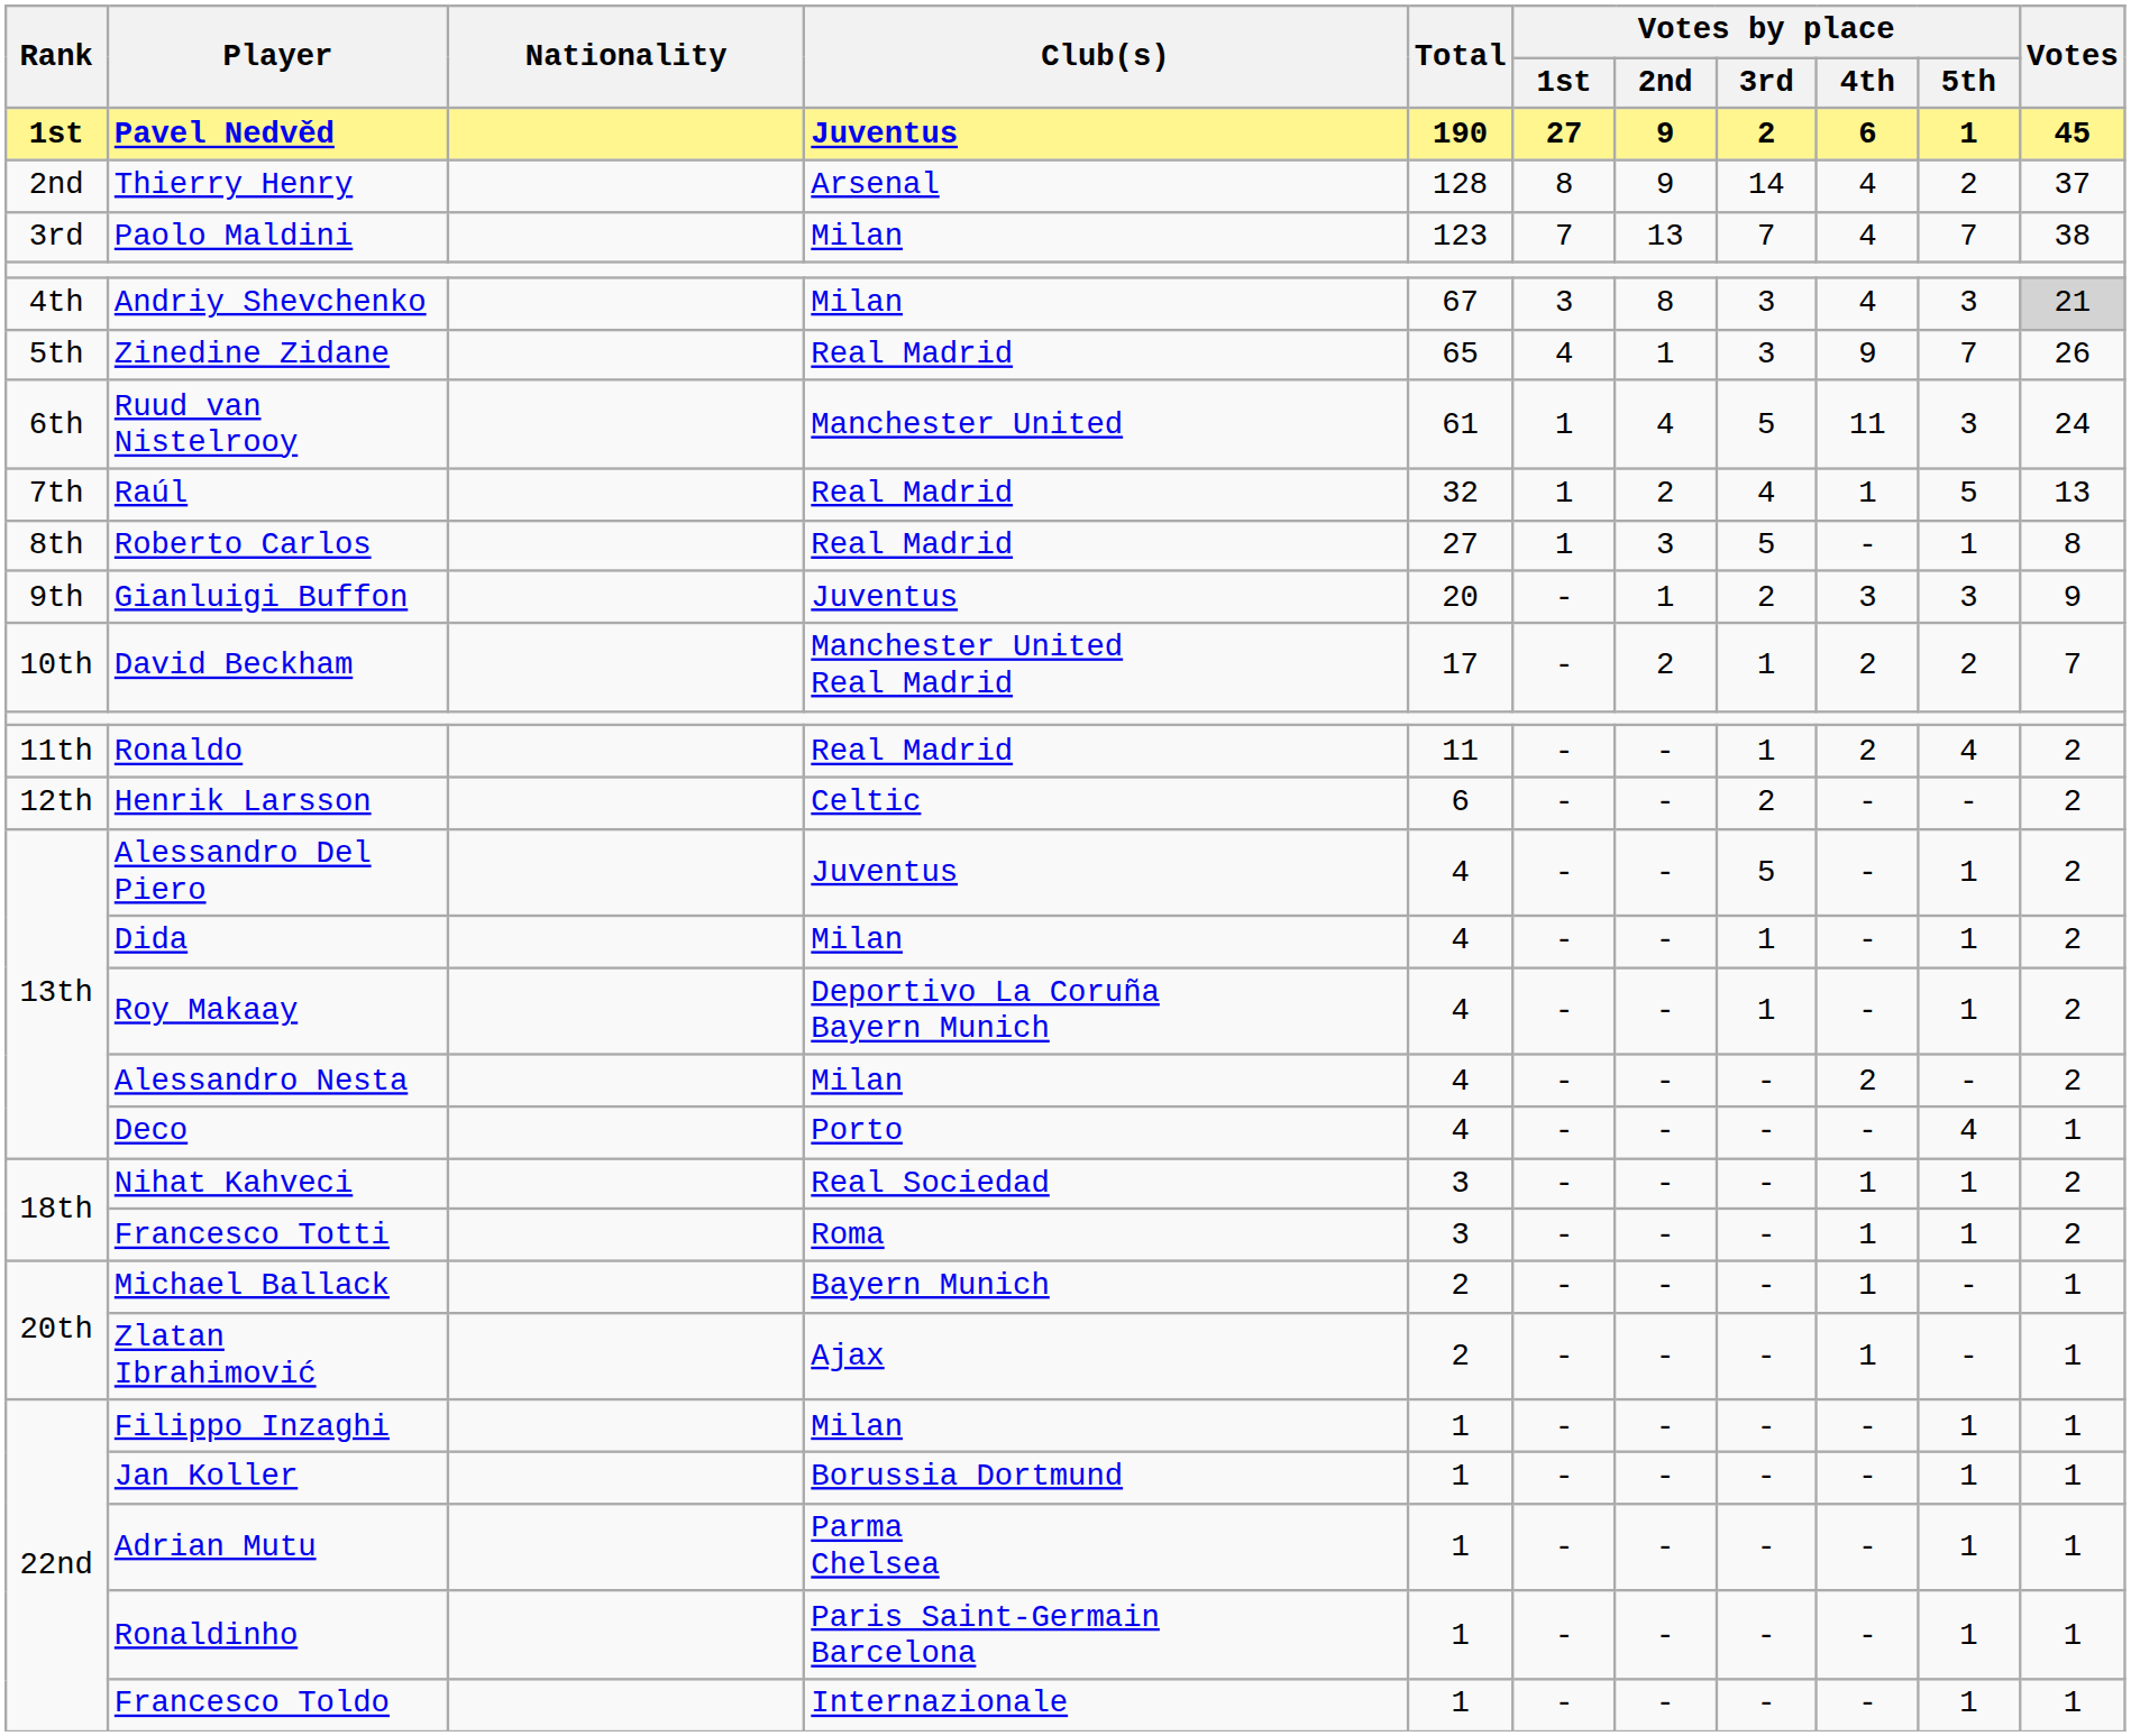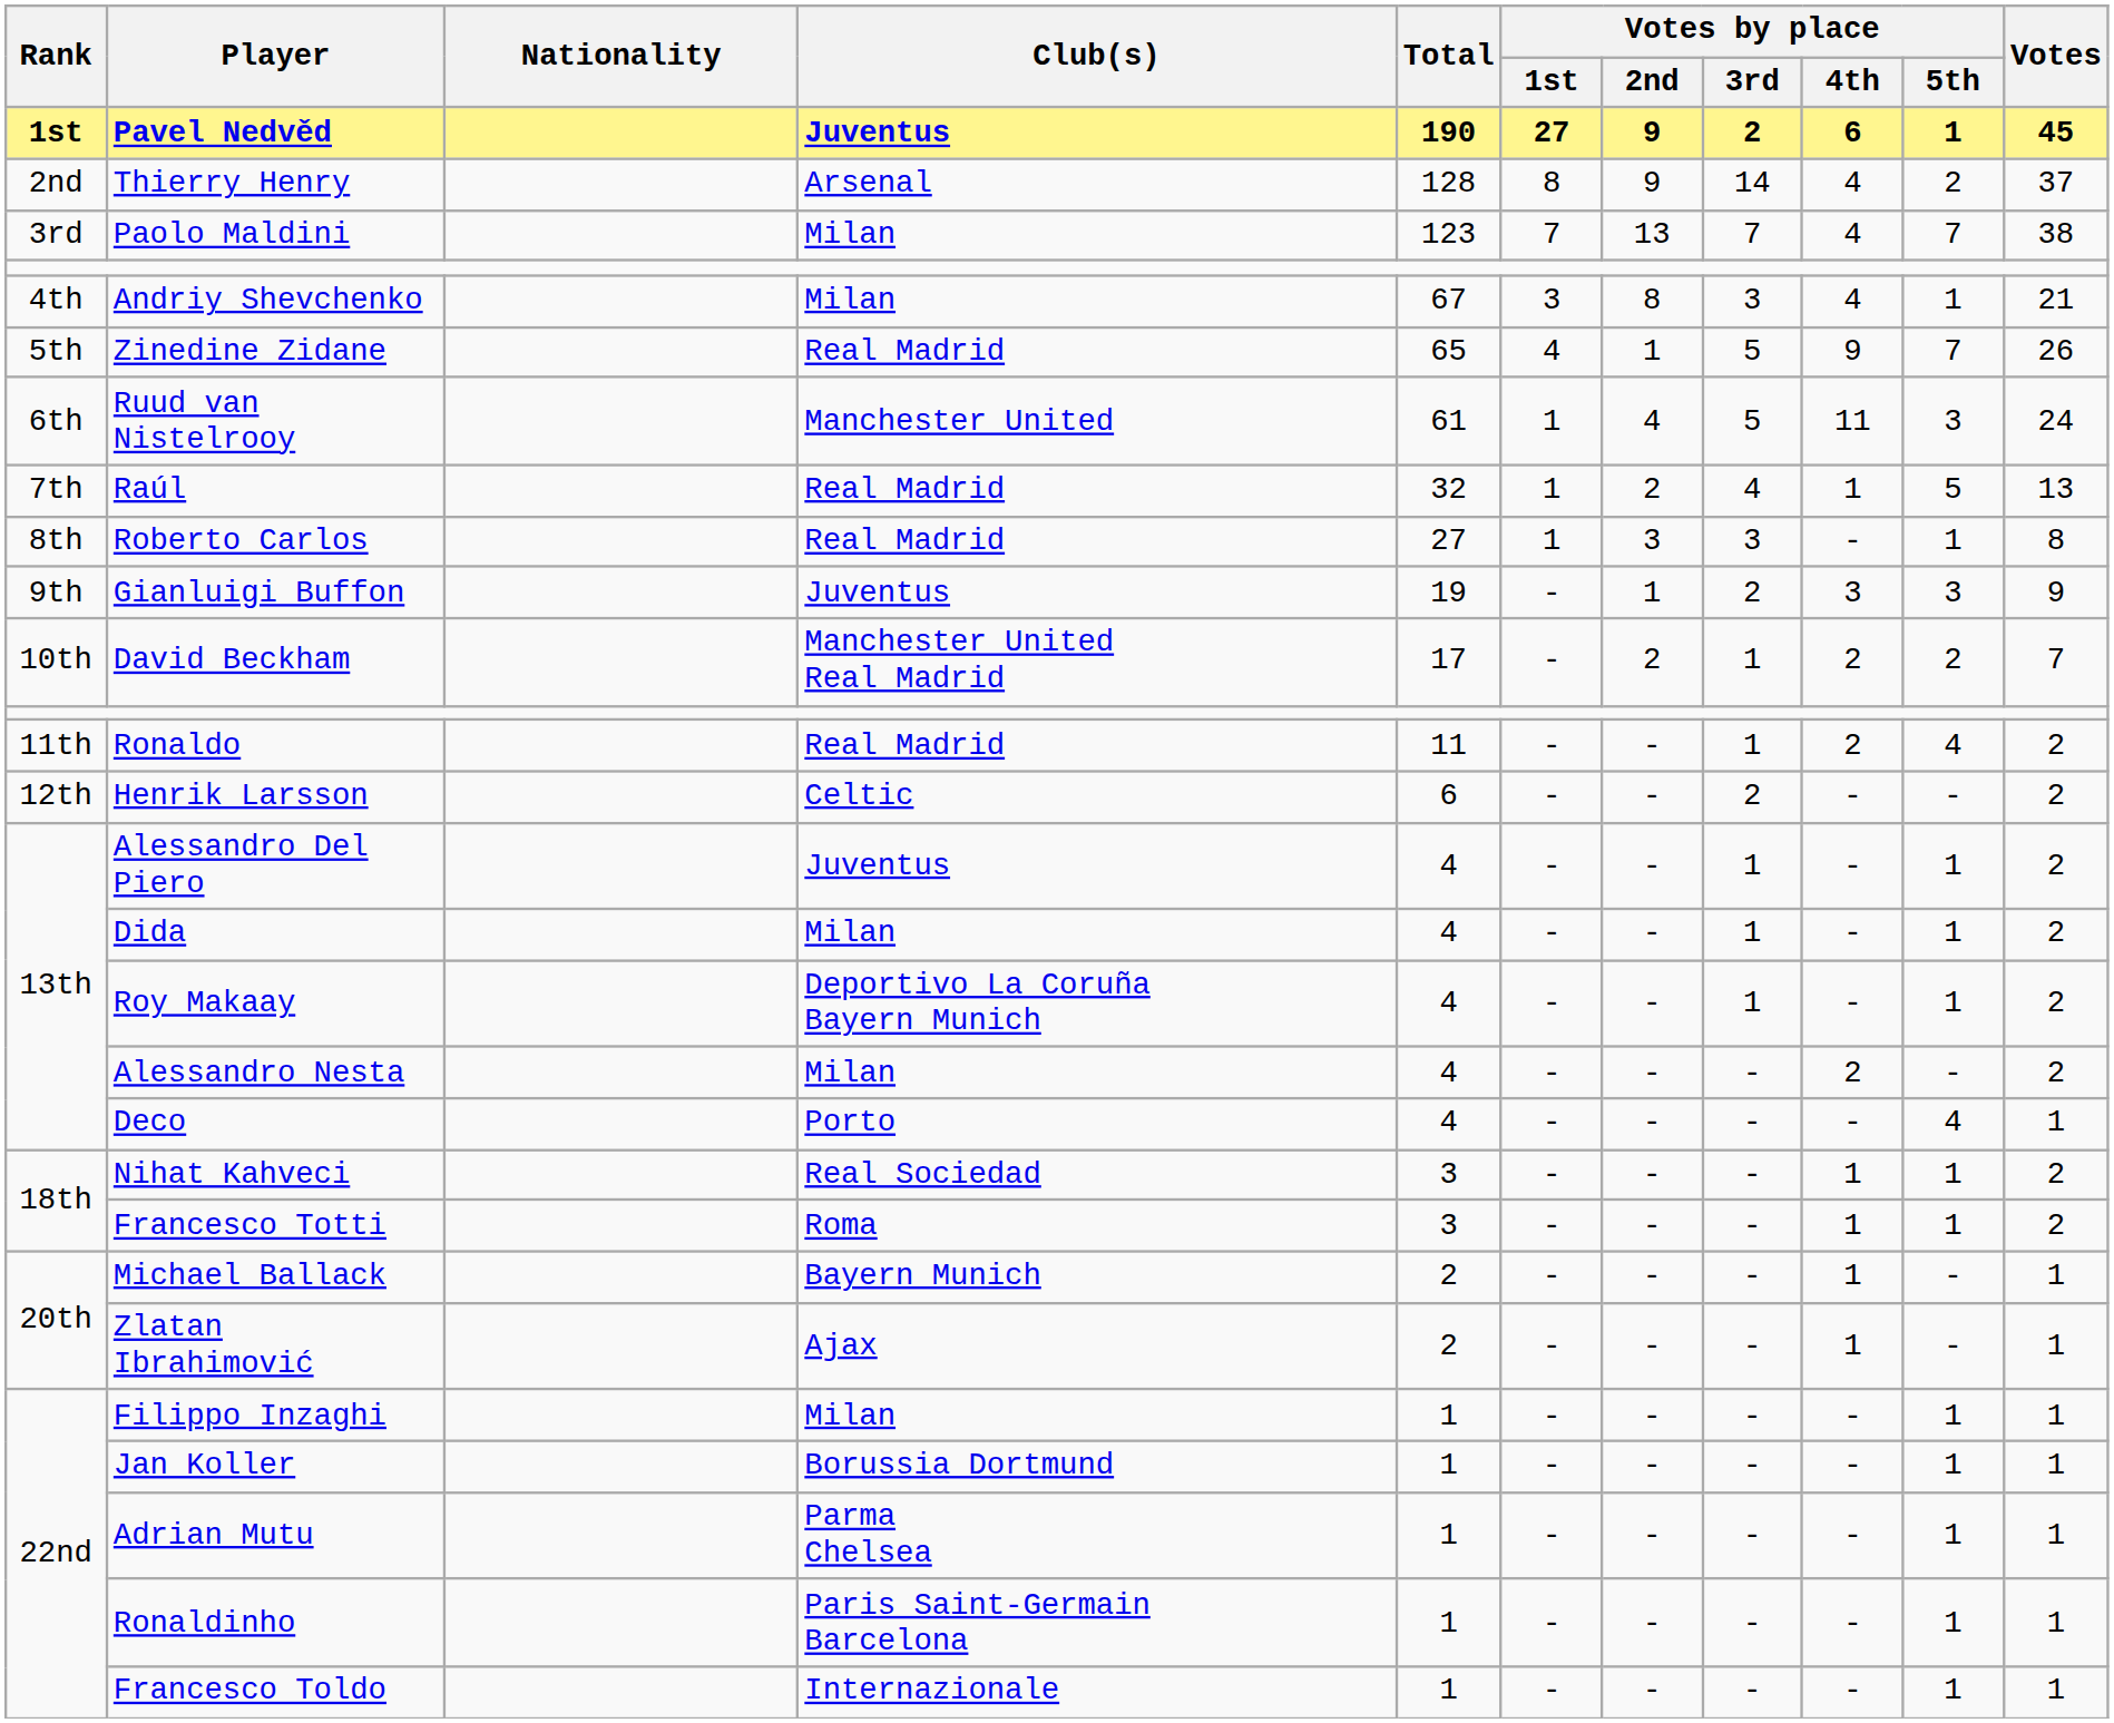 <table class="wikitable" style="font-size: 90%; text-align: center;">
 <tr>
 <th rowspan="2" style="width:33px;">Rank</th>
 <th rowspan="2" style="width:125px;">Player</th>
 <th rowspan="2" style="width:130px;">Nationality</th>
 <th rowspan="2" style="width:225px;">Club(s)</th>
 <th rowspan="2" style="width:33px;">Total</th>
 <th colspan="5">Votes by place</th>
 <th rowspan="2" style="width:33px;">Votes</th>
 </tr>
 <tr>
 <th style="width:33px;">1st</th>
 <th style="width:33px;">2nd</th>
 <th style="width:33px;">3rd</th>
 <th style="width:33px;">4th</th>
 <th style="width:33px;">5th</th>
 </tr>
 <tr style="background-color: #FFF68F; font-weight: bold;">
 <td>1st</td>
 <td align="left"><a href='#'>Pavel Nedvěd</a></td>
 <td align="left"></td>
 <td align="left"> <a href='#'>Juventus</a></td>
 <td>190</td>
 <td>27</td>
 <td>9</td>
 <td>2</td>
 <td>6</td>
 <td>1</td>
 <td>45</td>
 </tr>
 <tr>
 <td>2nd</td>
 <td align="left"><a href='#'>Thierry Henry</a></td>
 <td align="left"></td>
 <td align="left"> <a href='#'>Arsenal</a></td>
 <td>128</td>
 <td>8</td>
 <td>9</td>
 <td>14</td>
 <td>4</td>
 <td>2</td>
 <td>37</td>
 </tr>
 <tr>
 <td>3rd</td>
 <td align="left"><a href='#'>Paolo Maldini</a></td>
 <td align="left"></td>
 <td align="left"> <a href='#'>Milan</a></td>
 <td>123</td>
 <td>7</td>
 <td>13</td>
 <td>7</td>
 <td>4</td>
 <td>7</td>
 <td>38</td>
 </tr>
 <tr>
 <td colspan="11"></td>
 </tr>
 <tr>
 <td>4th</td>
 <td align="left"><a href='#'>Andriy Shevchenko</a></td>
 <td align="left"></td>
 <td align="left"> <a href='#'>Milan</a></td>
 <td>67</td>
 <td>3</td>
 <td>8</td>
 <td>3</td>
 <td>4</td>
-<td>3</td>
-<td style="background: lightgrey;">21</td>
+<td>1</td>
+<td>21</td>
 </tr>
 <tr>
 <td>5th</td>
 <td align="left"><a href='#'>Zinedine Zidane</a></td>
 <td align="left"></td>
 <td align="left"> <a href='#'>Real Madrid</a></td>
 <td>65</td>
 <td>4</td>
 <td>1</td>
-<td>3</td>
+<td>5</td>
 <td>9</td>
 <td>7</td>
 <td>26</td>
 </tr>
 <tr>
 <td>6th</td>
 <td align="left"><a href='#'>Ruud van Nistelrooy</a></td>
 <td align="left"></td>
 <td align="left"> <a href='#'>Manchester United</a></td>
 <td>61</td>
 <td>1</td>
 <td>4</td>
 <td>5</td>
 <td>11</td>
 <td>3</td>
 <td>24</td>
 </tr>
 <tr>
 <td>7th</td>
 <td align="left"><a href='#'>Raúl</a></td>
 <td align="left"></td>
 <td align="left"> <a href='#'>Real Madrid</a></td>
 <td>32</td>
 <td>1</td>
 <td>2</td>
 <td>4</td>
 <td>1</td>
 <td>5</td>
 <td>13</td>
 </tr>
 <tr>
 <td>8th</td>
 <td align="left"><a href='#'>Roberto Carlos</a></td>
 <td align="left"></td>
 <td align="left"> <a href='#'>Real Madrid</a></td>
 <td>27</td>
 <td>1</td>
 <td>3</td>
-<td>5</td>
+<td>3</td>
 <td>-</td>
 <td>1</td>
 <td>8</td>
 </tr>
 <tr>
 <td>9th</td>
 <td align="left"><a href='#'>Gianluigi Buffon</a></td>
 <td align="left"></td>
 <td align="left"> <a href='#'>Juventus</a></td>
-<td>20</td>
+<td>19</td>
 <td>-</td>
 <td>1</td>
 <td>2</td>
 <td>3</td>
 <td>3</td>
 <td>9</td>
 </tr>
 <tr>
 <td>10th</td>
 <td align="left"><a href='#'>David Beckham</a></td>
 <td align="left"></td>
 <td align="left"> <a href='#'>Manchester United</a><br> <a href='#'>Real Madrid</a></td>
 <td>17</td>
 <td>-</td>
 <td>2</td>
 <td>1</td>
 <td>2</td>
 <td>2</td>
 <td>7</td>
 </tr>
 <tr>
 <td colspan="11"></td>
 </tr>
 <tr>
 <td>11th</td>
 <td align="left"><a href='#'>Ronaldo</a></td>
 <td align="left"></td>
 <td align="left"> <a href='#'>Real Madrid</a></td>
 <td>11</td>
 <td>-</td>
 <td>-</td>
 <td>1</td>
 <td>2</td>
 <td>4</td>
 <td>2</td>
 </tr>
 <tr>
 <td>12th</td>
 <td align="left"><a href='#'>Henrik Larsson</a></td>
 <td align="left"></td>
 <td align="left"> <a href='#'>Celtic</a></td>
 <td>6</td>
 <td>-</td>
 <td>-</td>
 <td>2</td>
 <td>-</td>
 <td>-</td>
 <td>2</td>
 </tr>
 <tr>
 <td rowspan="5">13th</td>
 <td align="left"><a href='#'>Alessandro Del Piero</a></td>
 <td align="left"></td>
 <td align="left"> <a href='#'>Juventus</a></td>
 <td>4</td>
 <td>-</td>
 <td>-</td>
-<td>5</td>
+<td>1</td>
 <td>-</td>
 <td>1</td>
 <td>2</td>
 </tr>
 <tr>
 <td align="left"><a href='#'>Dida</a></td>
 <td align="left"></td>
 <td align="left"> <a href='#'>Milan</a></td>
 <td>4</td>
 <td>-</td>
 <td>-</td>
 <td>1</td>
 <td>-</td>
 <td>1</td>
 <td>2</td>
 </tr>
 <tr>
 <td align="left"><a href='#'>Roy Makaay</a></td>
 <td align="left"></td>
 <td align="left"> <a href='#'>Deportivo La Coruña</a><br> <a href='#'>Bayern Munich</a></td>
 <td>4</td>
 <td>-</td>
 <td>-</td>
 <td>1</td>
 <td>-</td>
 <td>1</td>
 <td>2</td>
 </tr>
 <tr>
 <td align="left"><a href='#'>Alessandro Nesta</a></td>
 <td align="left"></td>
 <td align="left"> <a href='#'>Milan</a></td>
 <td>4</td>
 <td>-</td>
 <td>-</td>
 <td>-</td>
 <td>2</td>
 <td>-</td>
 <td>2</td>
 </tr>
 <tr>
 <td align="left"><a href='#'>Deco</a></td>
 <td align="left"></td>
 <td align="left"> <a href='#'>Porto</a></td>
 <td>4</td>
 <td>-</td>
 <td>-</td>
 <td>-</td>
 <td>-</td>
 <td>4</td>
 <td>1</td>
 </tr>
 <tr>
 <td rowspan="2">18th</td>
 <td align="left"><a href='#'>Nihat Kahveci</a></td>
 <td align="left"></td>
 <td align="left"> <a href='#'>Real Sociedad</a></td>
 <td>3</td>
 <td>-</td>
 <td>-</td>
 <td>-</td>
 <td>1</td>
 <td>1</td>
 <td>2</td>
 </tr>
 <tr>
 <td align="left"><a href='#'>Francesco Totti</a></td>
 <td align="left"></td>
 <td align="left"> <a href='#'>Roma</a></td>
 <td>3</td>
 <td>-</td>
 <td>-</td>
 <td>-</td>
 <td>1</td>
 <td>1</td>
 <td>2</td>
 </tr>
 <tr>
 <td rowspan="2">20th</td>
 <td align="left"><a href='#'>Michael Ballack</a></td>
 <td align="left"></td>
 <td align="left"> <a href='#'>Bayern Munich</a></td>
 <td>2</td>
 <td>-</td>
 <td>-</td>
 <td>-</td>
 <td>1</td>
 <td>-</td>
 <td>1</td>
 </tr>
 <tr>
 <td align="left"><a href='#'>Zlatan Ibrahimović</a></td>
 <td align="left"></td>
 <td align="left"> <a href='#'>Ajax</a></td>
 <td>2</td>
 <td>-</td>
 <td>-</td>
 <td>-</td>
 <td>1</td>
 <td>-</td>
 <td>1</td>
 </tr>
 <tr>
 <td rowspan="5">22nd</td>
 <td align="left"><a href='#'>Filippo Inzaghi</a></td>
 <td align="left"></td>
 <td align="left"> <a href='#'>Milan</a></td>
 <td>1</td>
 <td>-</td>
 <td>-</td>
 <td>-</td>
 <td>-</td>
 <td>1</td>
 <td>1</td>
 </tr>
 <tr>
 <td align="left"><a href='#'>Jan Koller</a></td>
 <td align="left"></td>
 <td align="left"> <a href='#'>Borussia Dortmund</a></td>
 <td>1</td>
 <td>-</td>
 <td>-</td>
 <td>-</td>
 <td>-</td>
 <td>1</td>
 <td>1</td>
 </tr>
 <tr>
 <td align="left"><a href='#'>Adrian Mutu</a></td>
 <td align="left"></td>
 <td align="left"> <a href='#'>Parma</a><br> <a href='#'>Chelsea</a></td>
 <td>1</td>
 <td>-</td>
 <td>-</td>
 <td>-</td>
 <td>-</td>
 <td>1</td>
 <td>1</td>
 </tr>
 <tr>
 <td align="left"><a href='#'>Ronaldinho</a></td>
 <td align="left"></td>
 <td align="left"> <a href='#'>Paris Saint-Germain</a><br> <a href='#'>Barcelona</a></td>
 <td>1</td>
 <td>-</td>
 <td>-</td>
 <td>-</td>
 <td>-</td>
 <td>1</td>
 <td>1</td>
 </tr>
 <tr>
 <td align="left"><a href='#'>Francesco Toldo</a></td>
 <td align="left"></td>
 <td align="left"> <a href='#'>Internazionale</a></td>
 <td>1</td>
 <td>-</td>
 <td>-</td>
 <td>-</td>
 <td>-</td>
 <td>1</td>
 <td>1</td>
 </tr>
 </table>
